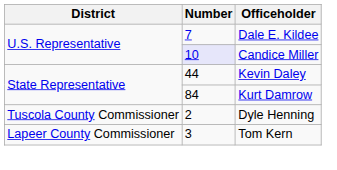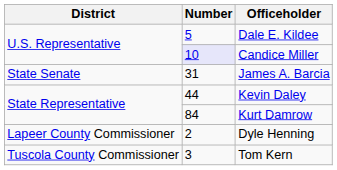 <table class="wikitable">
 <tr>
 <th>District</th>
 <th>Number</th>
 <th>Officeholder</th>
 </tr>
 <tr>
 <td rowspan=2><a href='#'>U.S. Representative</a></td>
-<td><a href='#'>7</a></td>
+<td><a href='#'>5</a></td>
 <td><a href='#'>Dale E. Kildee</a></td>
 </tr>
 <tr>
 <td style="background: lavender;"><a href='#'>10</a></td>
 <td><a href='#'>Candice Miller</a></td>
+</tr>
+<tr>
+<td><a href='#'>State Senate</a></td>
+<td>31</td>
+<td><a href='#'>James A. Barcia</a></td>
 </tr>
 <tr>
 <td rowspan=2><a href='#'>State Representative</a></td>
 <td>44</td>
 <td><a href='#'>Kevin Daley</a></td>
 </tr>
 <tr>
 <td>84</td>
 <td><a href='#'>Kurt Damrow</a></td>
 </tr>
 <tr>
-<td><a href='#'>Tuscola County</a> Commissioner</td>
+<td><a href='#'>Lapeer County</a> Commissioner</td>
 <td>2</td>
 <td>Dyle Henning</td>
 </tr>
 <tr>
-<td><a href='#'>Lapeer County</a> Commissioner</td>
+<td><a href='#'>Tuscola County</a> Commissioner</td>
 <td>3</td>
 <td>Tom Kern</td>
 </tr>
 </table>
